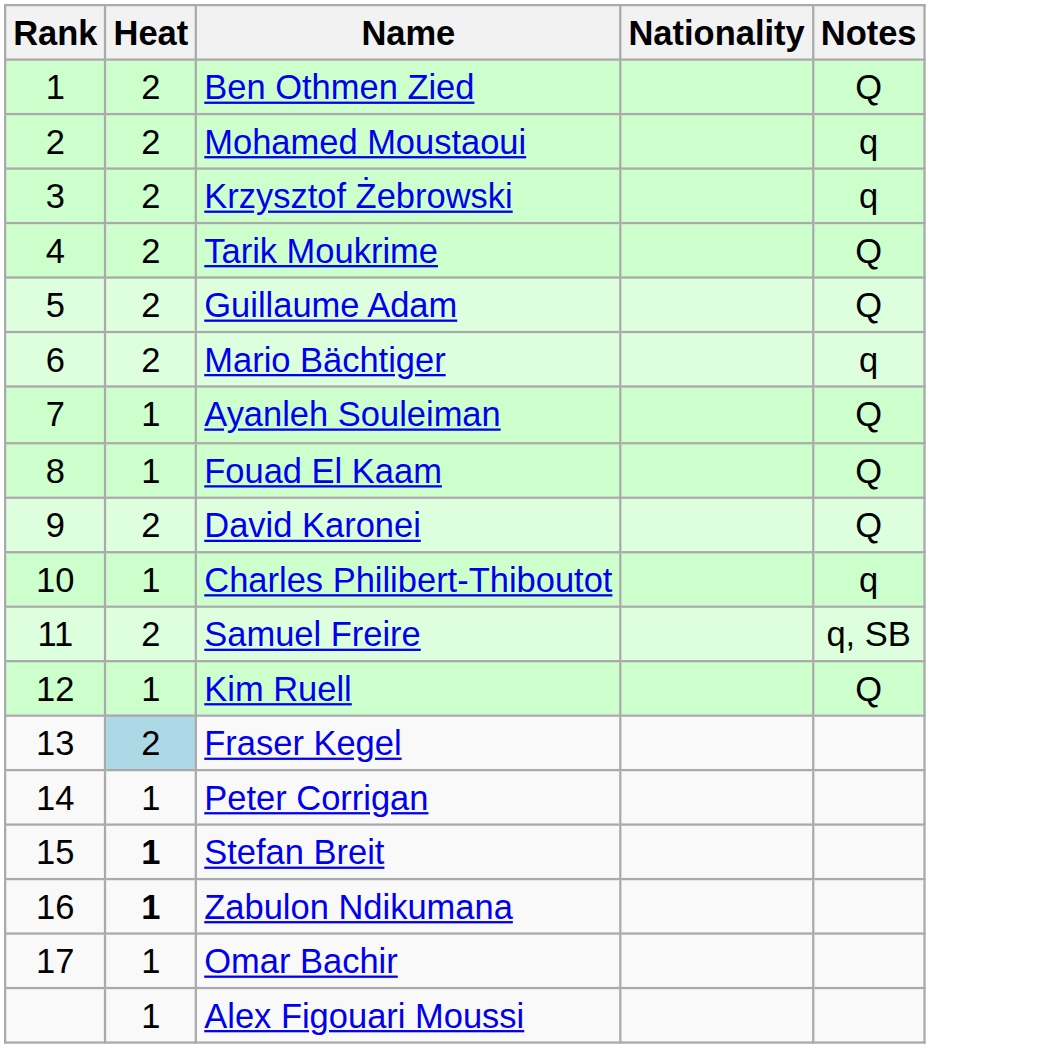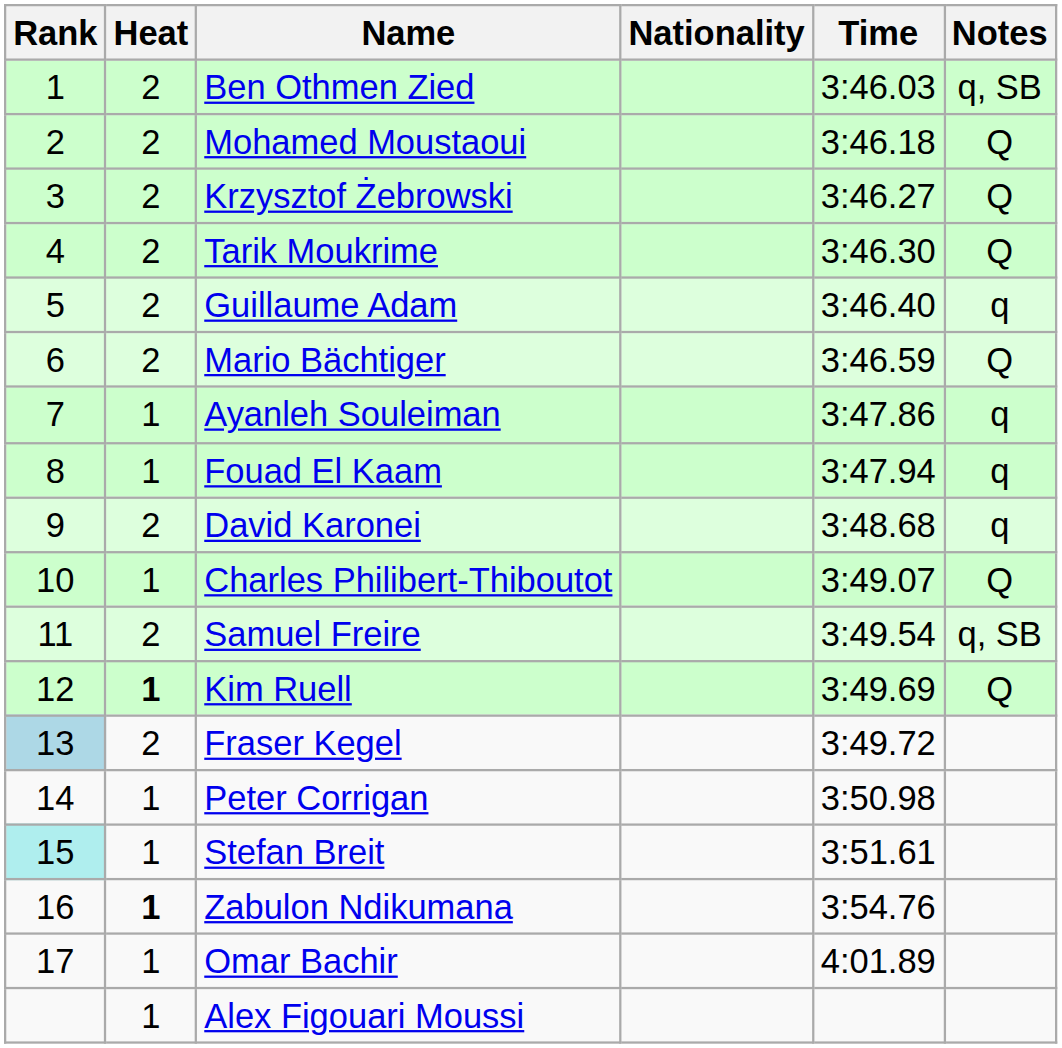 <table class="wikitable sortable" style="text-align:center; font-size:95%">
 <tr>
 <th>Rank</th>
 <th>Heat</th>
 <th>Name</th>
 <th>Nationality</th>
+<th>Time</th>
 <th>Notes</th>
 </tr>
 <tr bgcolor=ccffcc>
 <td>1</td>
 <td>2</td>
 <td align=left><a href='#'>Ben Othmen Zied</a></td>
 <td align=left></td>
-<td>Q</td>
+<td>3:46.03</td>
+<td>q, SB</td>
 </tr>
 <tr bgcolor=ccffcc>
 <td>2</td>
 <td>2</td>
 <td align=left><a href='#'>Mohamed Moustaoui</a></td>
 <td align=left></td>
-<td>q</td>
+<td>3:46.18</td>
+<td>Q</td>
 </tr>
 <tr bgcolor=ccffcc>
 <td>3</td>
 <td>2</td>
 <td align=left><a href='#'>Krzysztof Żebrowski</a></td>
 <td align=left></td>
-<td>q</td>
+<td>3:46.27</td>
+<td>Q</td>
 </tr>
 <tr bgcolor=ccffcc>
 <td>4</td>
 <td>2</td>
 <td align=left><a href='#'>Tarik Moukrime</a></td>
 <td align=left></td>
+<td>3:46.30</td>
 <td>Q</td>
 </tr>
 <tr bgcolor=ddffdd>
 <td>5</td>
 <td>2</td>
 <td align=left><a href='#'>Guillaume Adam</a></td>
 <td align=left></td>
-<td>Q</td>
+<td>3:46.40</td>
+<td>q</td>
 </tr>
 <tr bgcolor=ddffdd>
 <td>6</td>
 <td>2</td>
 <td align=left><a href='#'>Mario Bächtiger</a></td>
 <td align=left></td>
-<td>q</td>
+<td>3:46.59</td>
+<td>Q</td>
 </tr>
 <tr bgcolor=ccffcc>
 <td>7</td>
 <td>1</td>
 <td align=left><a href='#'>Ayanleh Souleiman</a></td>
 <td align=left></td>
-<td>Q</td>
+<td>3:47.86</td>
+<td>q</td>
 </tr>
 <tr bgcolor=ccffcc>
 <td>8</td>
 <td>1</td>
 <td align=left><a href='#'>Fouad El Kaam</a></td>
 <td align=left></td>
-<td>Q</td>
+<td>3:47.94</td>
+<td>q</td>
 </tr>
 <tr bgcolor=ddffdd>
 <td>9</td>
 <td>2</td>
 <td align=left><a href='#'>David Karonei</a></td>
 <td align=left></td>
-<td>Q</td>
+<td>3:48.68</td>
+<td>q</td>
 </tr>
 <tr bgcolor=ccffcc>
 <td>10</td>
 <td>1</td>
 <td align=left><a href='#'>Charles Philibert-Thiboutot</a></td>
 <td align=left></td>
-<td>q</td>
+<td>3:49.07</td>
+<td>Q</td>
 </tr>
 <tr bgcolor=ddffdd>
 <td>11</td>
 <td>2</td>
 <td align=left><a href='#'>Samuel Freire</a></td>
 <td align=left></td>
+<td>3:49.54</td>
 <td>q, SB</td>
 </tr>
 <tr bgcolor=ccffcc>
 <td>12</td>
-<td>1</td>
+<td><strong>1</strong></td>
 <td align=left><a href='#'>Kim Ruell</a></td>
 <td align=left></td>
+<td>3:49.69</td>
 <td>Q</td>
 </tr>
 <tr>
-<td>13</td>
-<td style="background: lightblue;">2</td>
+<td style="background: lightblue;">13</td>
+<td>2</td>
 <td align=left><a href='#'>Fraser Kegel</a></td>
 <td align=left></td>
+<td>3:49.72</td>
 <td></td>
 </tr>
 <tr>
 <td>14</td>
 <td>1</td>
 <td align=left><a href='#'>Peter Corrigan</a></td>
 <td align=left></td>
+<td>3:50.98</td>
 <td></td>
 </tr>
 <tr>
-<td>15</td>
-<td><strong>1</strong></td>
+<td style="background: paleturquoise;">15</td>
+<td>1</td>
 <td align=left><a href='#'>Stefan Breit</a></td>
 <td align=left></td>
+<td>3:51.61</td>
 <td></td>
 </tr>
 <tr>
 <td>16</td>
 <td><strong>1</strong></td>
 <td align=left><a href='#'>Zabulon Ndikumana</a></td>
 <td align=left></td>
+<td>3:54.76</td>
 <td></td>
 </tr>
 <tr>
 <td>17</td>
 <td>1</td>
 <td align=left><a href='#'>Omar Bachir</a></td>
 <td align=left></td>
+<td>4:01.89</td>
 <td></td>
 </tr>
 <tr>
 <td></td>
 <td>1</td>
 <td align=left><a href='#'>Alex Figouari Moussi</a></td>
 <td align=left></td>
 <td></td>
+<td></td>
 </tr>
 </table>
